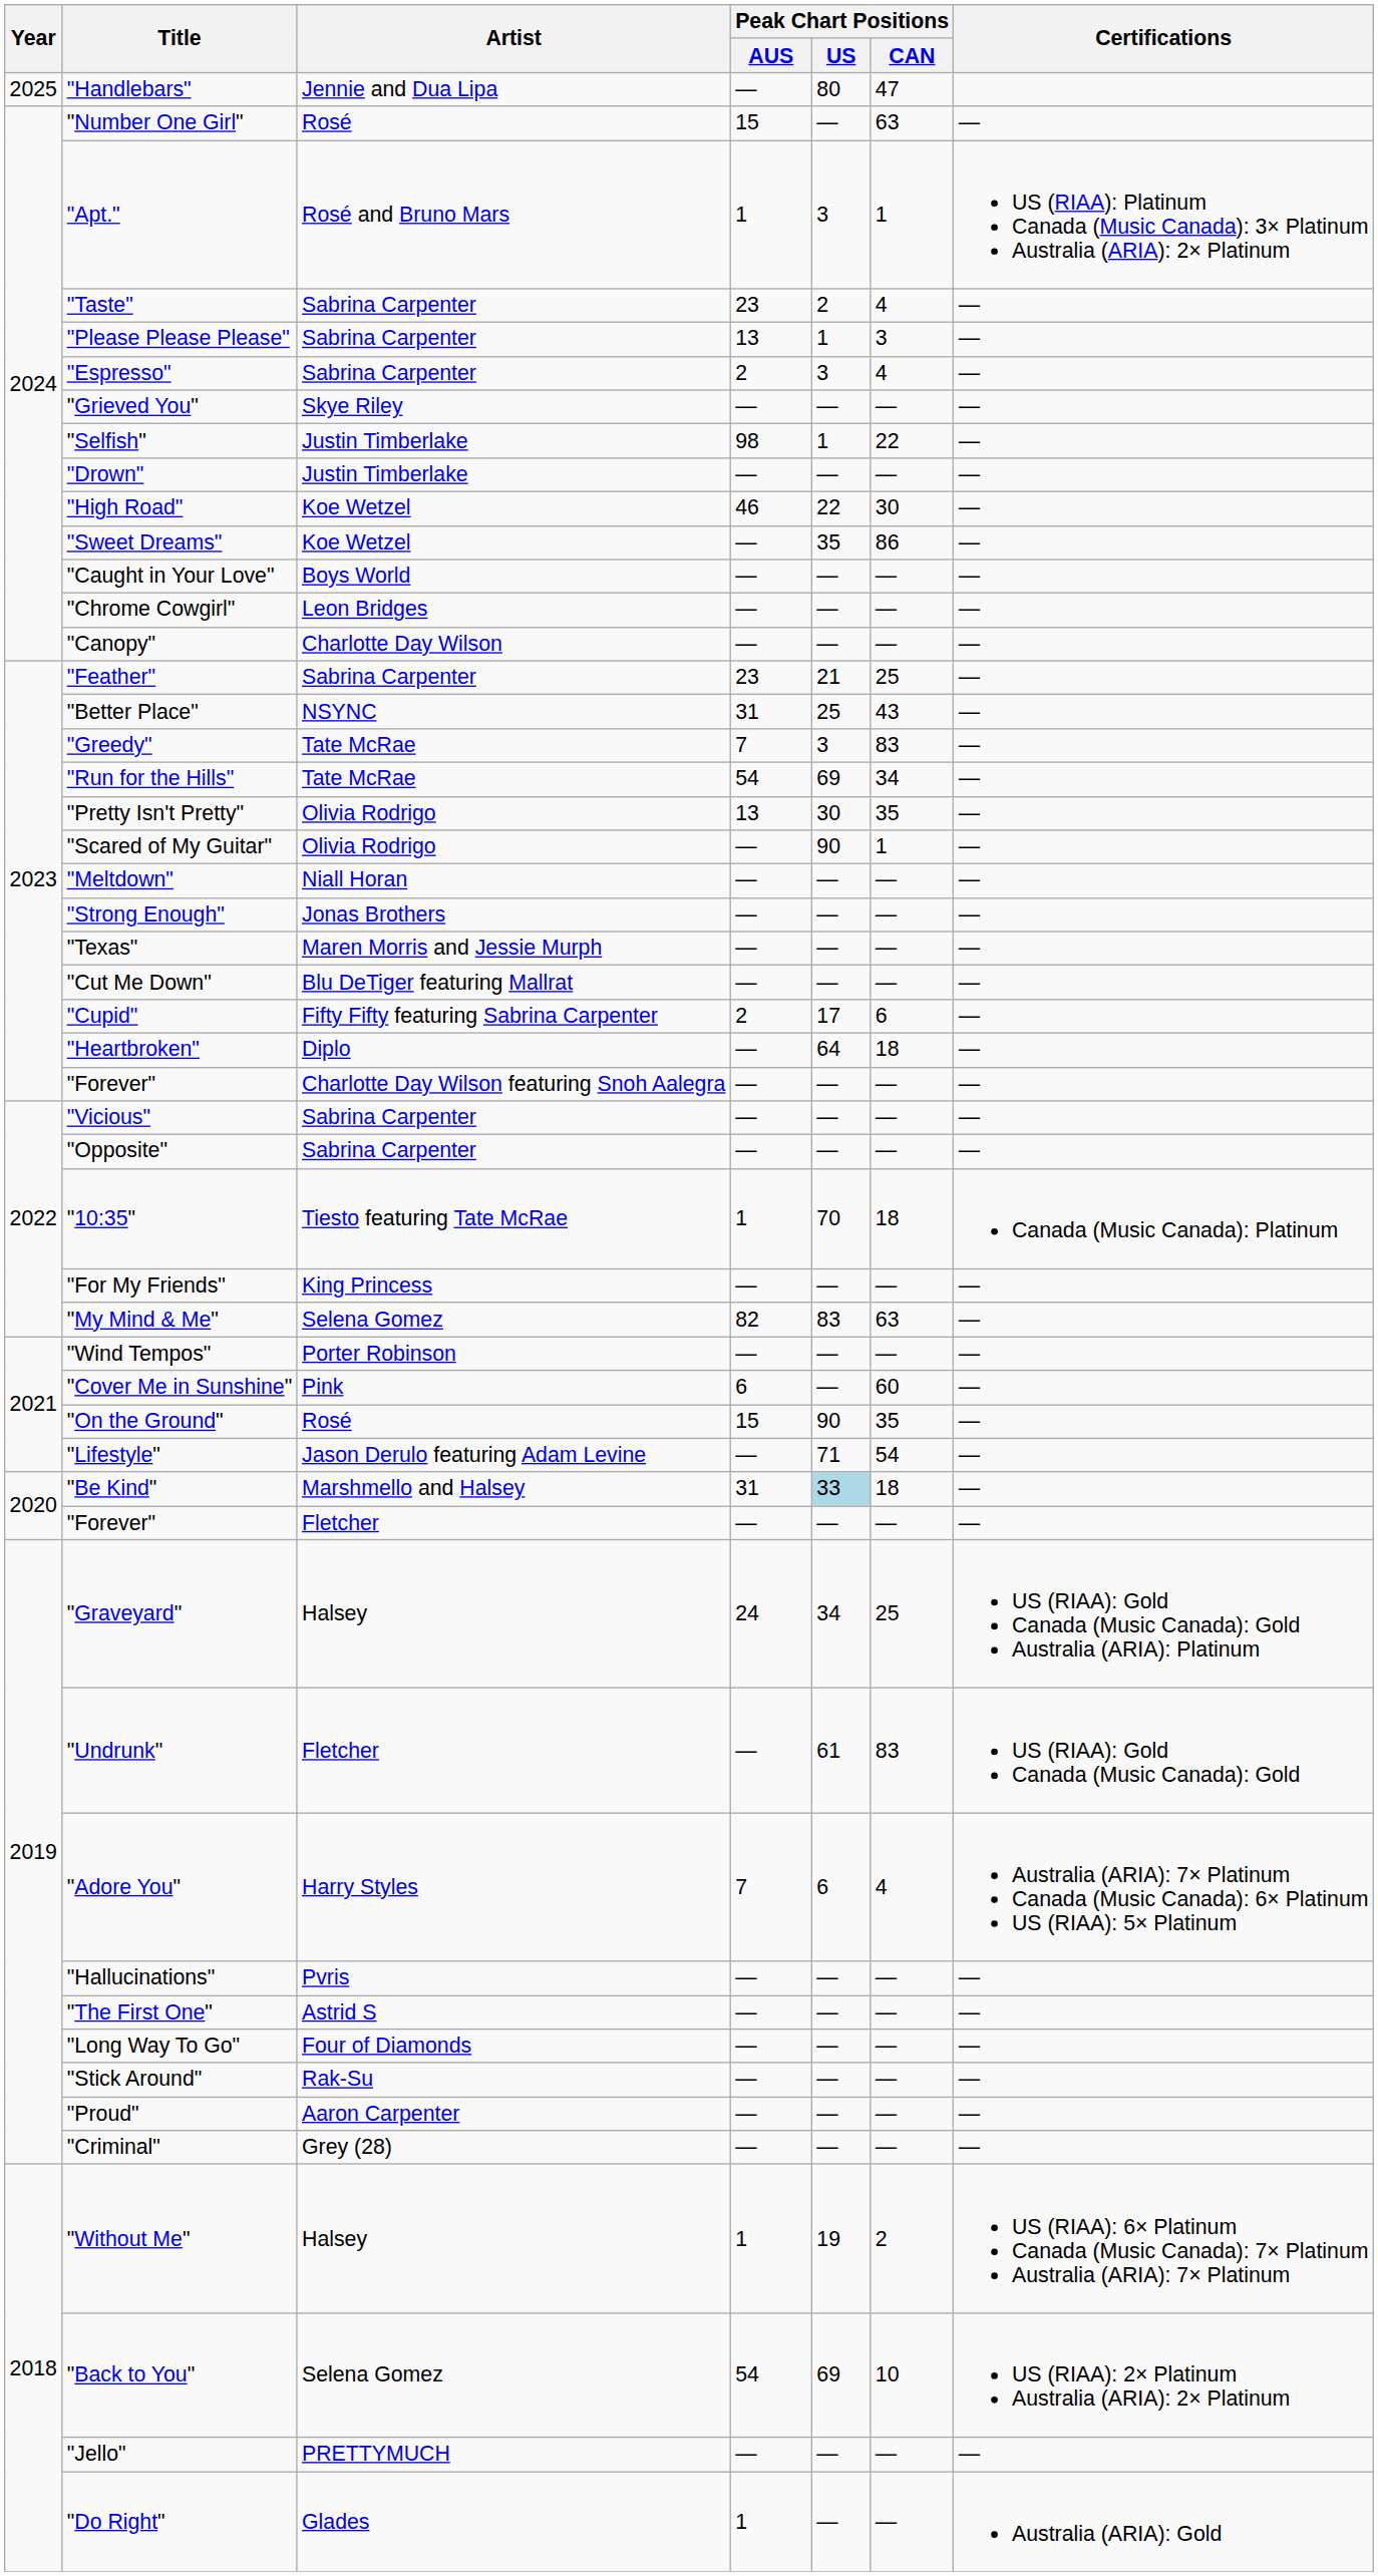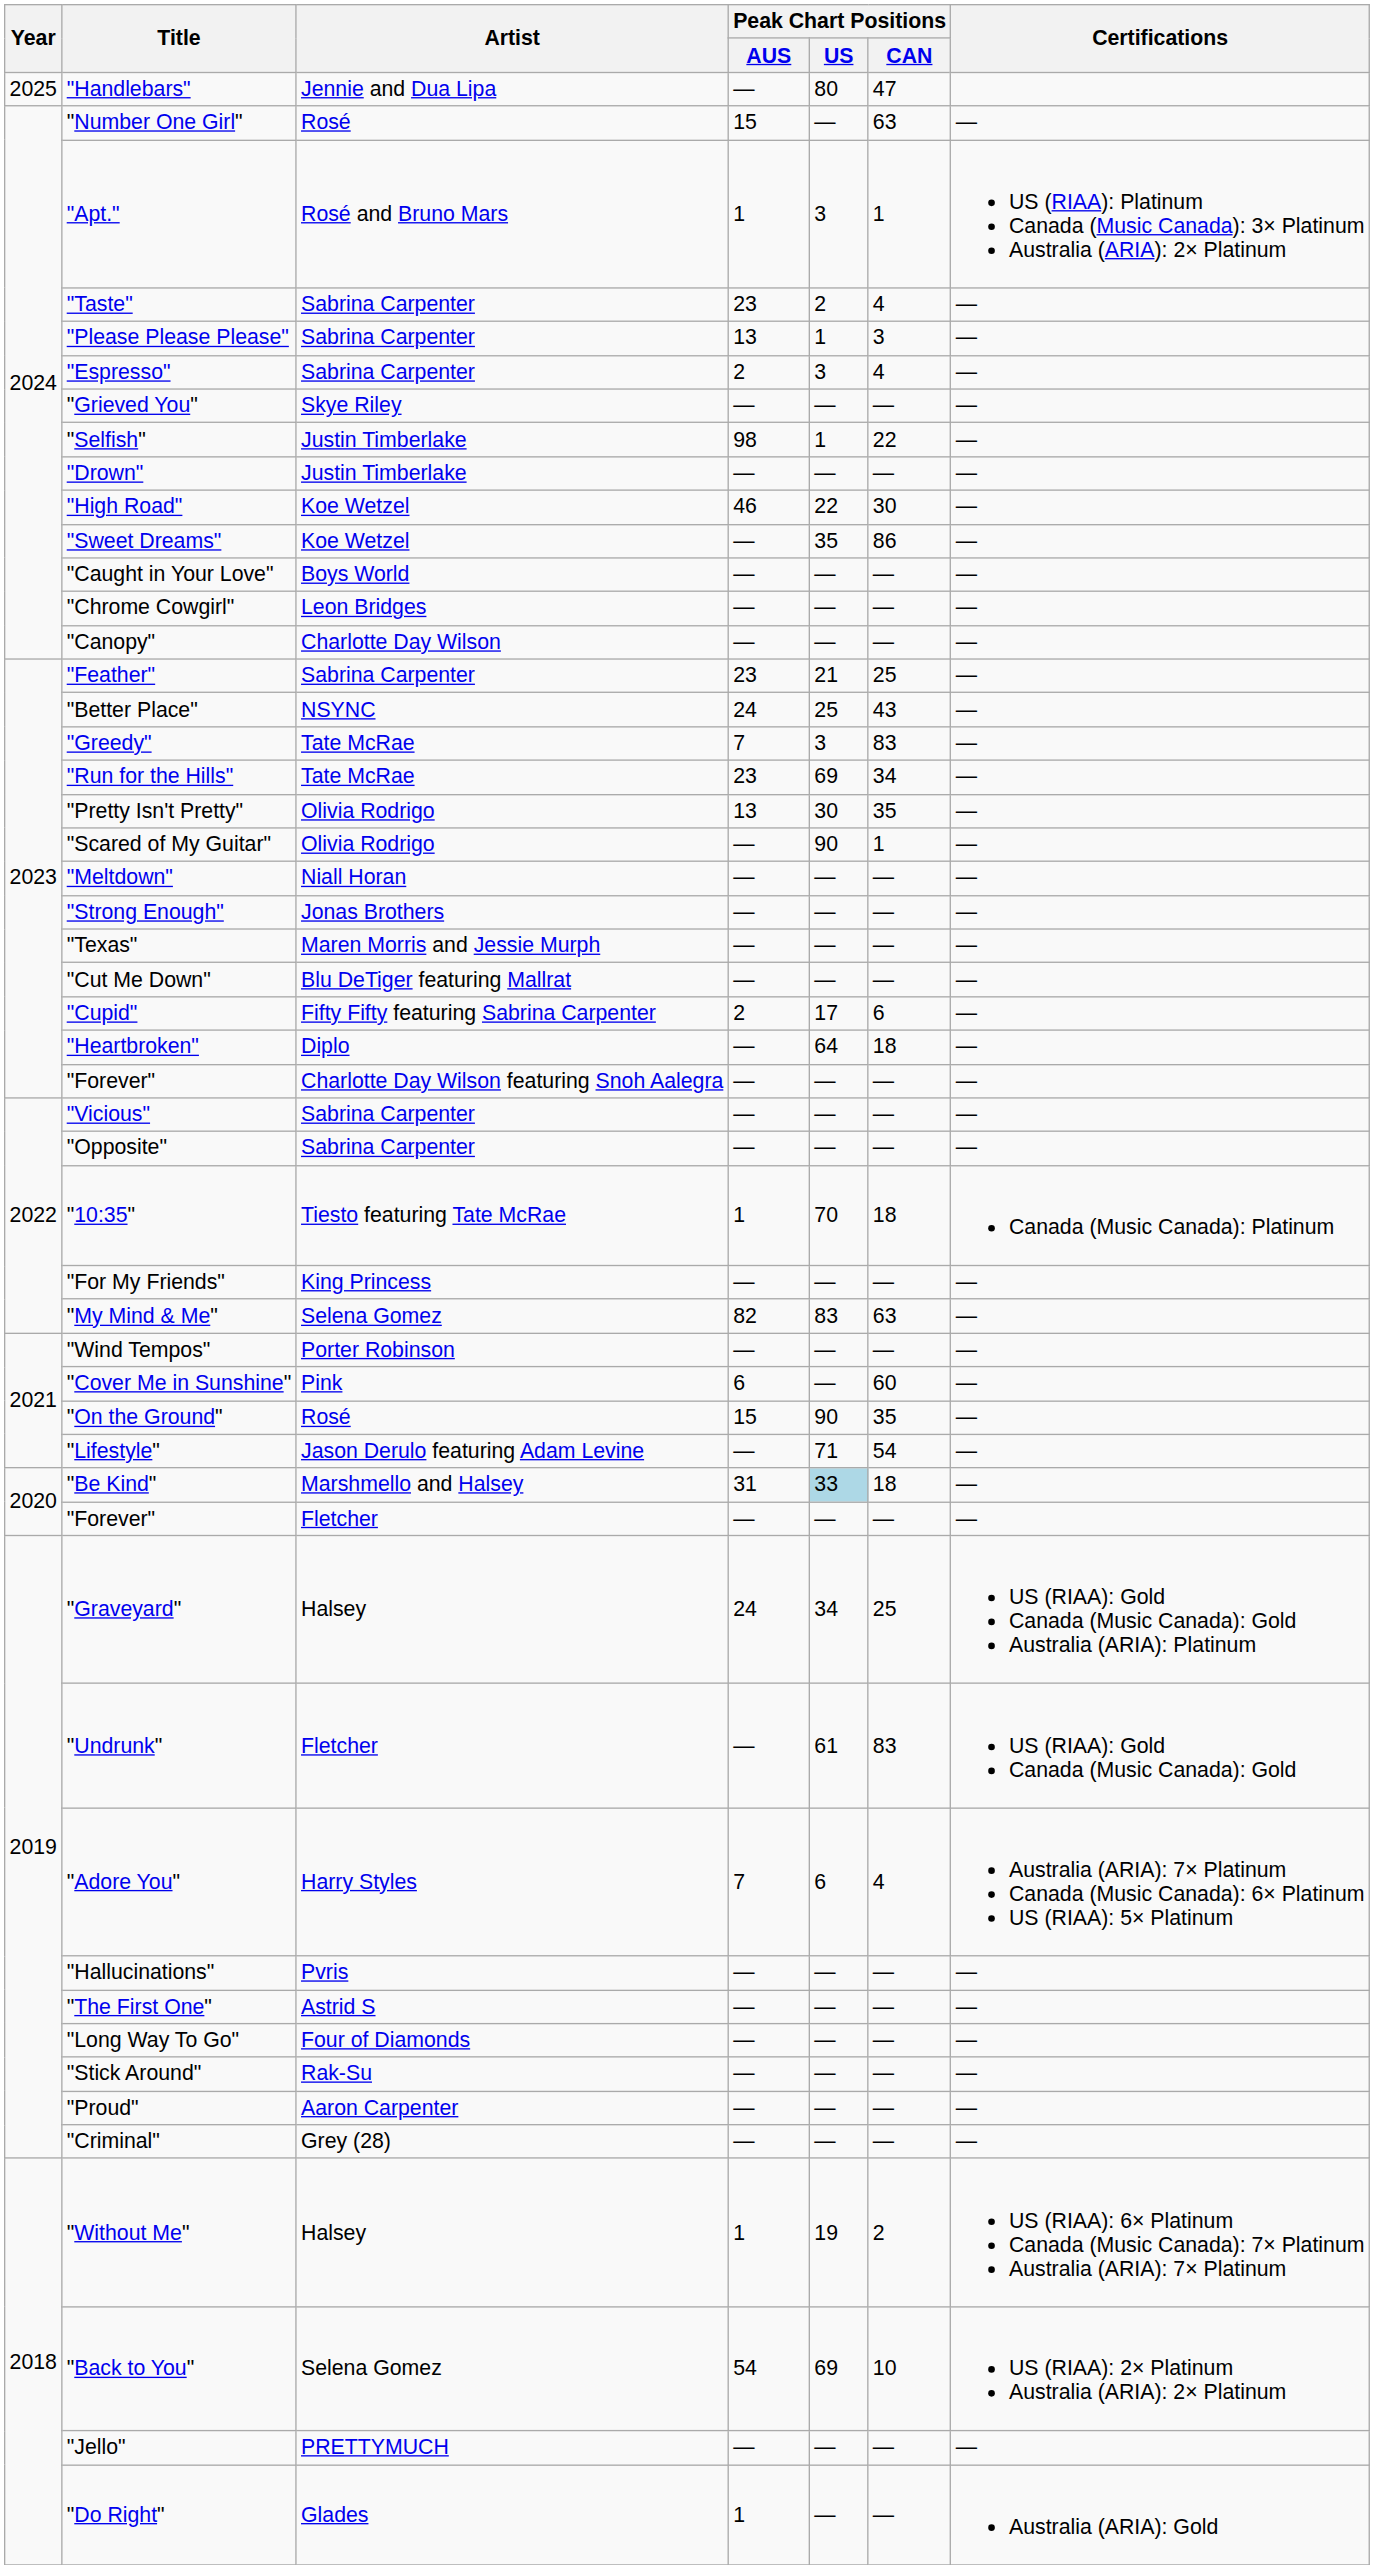 <table class="wikitable">
 <tr>
 <th rowspan="2">Year</th>
 <th rowspan="2">Title</th>
 <th rowspan="2">Artist</th>
 <th colspan="3">Peak Chart Positions</th>
 <th rowspan="2">Certifications</th>
 </tr>
 <tr>
 <th><a href='#'>AUS</a></th>
 <th><a href='#'>US</a></th>
 <th><a href='#'>CAN</a></th>
 </tr>
 <tr>
 <td>2025</td>
 <td><a href='#'>"Handlebars"</a></td>
 <td><a href='#'>Jennie</a> and <a href='#'>Dua Lipa</a></td>
 <td>—</td>
 <td>80</td>
 <td>47</td>
 <td></td>
 </tr>
 <tr>
 <td rowspan="13">2024</td>
 <td>"<a href='#'>Number One Girl</a>"</td>
 <td><a href='#'>Rosé</a></td>
 <td>15</td>
 <td>—</td>
 <td>63</td>
 <td>—</td>
 </tr>
 <tr>
 <td><a href='#'>"Apt."</a></td>
 <td><a href='#'>Rosé</a> and <a href='#'>Bruno Mars</a></td>
 <td>1</td>
 <td>3</td>
 <td>1</td>
 <td><br><ul><li>US (<a href='#'>RIAA</a>): Platinum</li><li>Canada (<a href='#'>Music Canada</a>): 3× Platinum</li><li>Australia (<a href='#'>ARIA</a>): 2× Platinum</li></ul></td>
 </tr>
 <tr>
 <td><a href='#'>"Taste"</a></td>
 <td><a href='#'>Sabrina Carpenter</a></td>
 <td>23</td>
 <td>2</td>
 <td>4</td>
 <td>—</td>
 </tr>
 <tr>
 <td><a href='#'>"Please Please Please"</a></td>
 <td><a href='#'>Sabrina Carpenter</a></td>
 <td>13</td>
 <td>1</td>
 <td>3</td>
 <td>—</td>
 </tr>
 <tr>
 <td><a href='#'>"Espresso"</a></td>
 <td><a href='#'>Sabrina Carpenter</a></td>
 <td>2</td>
 <td>3</td>
 <td>4</td>
 <td>—</td>
 </tr>
 <tr>
 <td>"<a href='#'>Grieved You</a>"</td>
 <td><a href='#'>Skye Riley</a></td>
 <td>—</td>
 <td>—</td>
 <td>—</td>
 <td>—</td>
 </tr>
 <tr>
 <td>"<a href='#'>Selfish</a>"</td>
 <td><a href='#'>Justin Timberlake</a></td>
 <td>98</td>
 <td>1</td>
 <td>22</td>
 <td>—</td>
 </tr>
 <tr>
 <td><a href='#'>"Drown"</a></td>
 <td><a href='#'>Justin Timberlake</a></td>
 <td>—</td>
 <td>—</td>
 <td>—</td>
 <td>—</td>
 </tr>
 <tr>
 <td><a href='#'>"High Road"</a></td>
 <td><a href='#'>Koe Wetzel</a></td>
 <td>46</td>
 <td>22</td>
 <td>30</td>
 <td>—</td>
 </tr>
 <tr>
 <td><a href='#'>"Sweet Dreams"</a></td>
 <td><a href='#'>Koe Wetzel</a></td>
 <td>—</td>
 <td>35</td>
 <td>86</td>
 <td>—</td>
 </tr>
 <tr>
 <td>"Caught in Your Love"</td>
 <td><a href='#'>Boys World</a></td>
 <td>—</td>
 <td>—</td>
 <td>—</td>
 <td>—</td>
 </tr>
 <tr>
 <td>"Chrome Cowgirl"</td>
 <td><a href='#'>Leon Bridges</a></td>
 <td>—</td>
 <td>—</td>
 <td>—</td>
 <td>—</td>
 </tr>
 <tr>
 <td>"Canopy"</td>
 <td><a href='#'>Charlotte Day Wilson</a></td>
 <td>—</td>
 <td>—</td>
 <td>—</td>
 <td>—</td>
 </tr>
 <tr>
 <td rowspan="13">2023</td>
 <td><a href='#'>"Feather"</a></td>
 <td><a href='#'>Sabrina Carpenter</a></td>
 <td>23</td>
 <td>21</td>
 <td>25</td>
 <td>—</td>
 </tr>
 <tr>
 <td>"Better Place"</td>
 <td><a href='#'>NSYNC</a></td>
-<td>31</td>
+<td>24</td>
 <td>25</td>
 <td>43</td>
 <td>—</td>
 </tr>
 <tr>
 <td><a href='#'>"Greedy"</a></td>
 <td><a href='#'>Tate McRae</a></td>
 <td>7</td>
 <td>3</td>
 <td>83</td>
 <td>—</td>
 </tr>
 <tr>
 <td><a href='#'>"Run for the Hills"</a></td>
 <td><a href='#'>Tate McRae</a></td>
-<td>54</td>
+<td>23</td>
 <td>69</td>
 <td>34</td>
 <td>—</td>
 </tr>
 <tr>
 <td>"Pretty Isn't Pretty"</td>
 <td><a href='#'>Olivia Rodrigo</a></td>
 <td>13</td>
 <td>30</td>
 <td>35</td>
 <td>—</td>
 </tr>
 <tr>
 <td>"Scared of My Guitar"</td>
 <td><a href='#'>Olivia Rodrigo</a></td>
 <td>—</td>
 <td>90</td>
 <td>1</td>
 <td>—</td>
 </tr>
 <tr>
 <td><a href='#'>"Meltdown"</a></td>
 <td><a href='#'>Niall Horan</a></td>
 <td>—</td>
 <td>—</td>
 <td>—</td>
 <td>—</td>
 </tr>
 <tr>
 <td><a href='#'>"Strong Enough"</a></td>
 <td><a href='#'>Jonas Brothers</a></td>
 <td>—</td>
 <td>—</td>
 <td>—</td>
 <td>—</td>
 </tr>
 <tr>
 <td>"Texas"</td>
 <td><a href='#'>Maren Morris</a> and <a href='#'>Jessie Murph</a></td>
 <td>—</td>
 <td>—</td>
 <td>—</td>
 <td>—</td>
 </tr>
 <tr>
 <td>"Cut Me Down"</td>
 <td><a href='#'>Blu DeTiger</a> featuring <a href='#'>Mallrat</a></td>
 <td>—</td>
 <td>—</td>
 <td>—</td>
 <td>—</td>
 </tr>
 <tr>
 <td><a href='#'>"Cupid"</a></td>
 <td><a href='#'>Fifty Fifty</a> featuring <a href='#'>Sabrina Carpenter</a></td>
 <td>2</td>
 <td>17</td>
 <td>6</td>
 <td>—</td>
 </tr>
 <tr>
 <td><a href='#'>"Heartbroken"</a></td>
 <td><a href='#'>Diplo</a></td>
 <td>—</td>
 <td>64</td>
 <td>18</td>
 <td>—</td>
 </tr>
 <tr>
 <td>"Forever"</td>
 <td><a href='#'>Charlotte Day Wilson</a> featuring <a href='#'>Snoh Aalegra</a></td>
 <td>—</td>
 <td>—</td>
 <td>—</td>
 <td>—</td>
 </tr>
 <tr>
 <td rowspan="5">2022</td>
 <td><a href='#'>"Vicious"</a></td>
 <td><a href='#'>Sabrina Carpenter</a></td>
 <td>—</td>
 <td>—</td>
 <td>—</td>
 <td>—</td>
 </tr>
 <tr>
 <td>"Opposite"</td>
 <td><a href='#'>Sabrina Carpenter</a></td>
 <td>—</td>
 <td>—</td>
 <td>—</td>
 <td>—</td>
 </tr>
 <tr>
 <td>"<a href='#'>10:35</a>"</td>
 <td><a href='#'>Tiesto</a> featuring <a href='#'>Tate McRae</a></td>
 <td>1</td>
 <td>70</td>
 <td>18</td>
 <td><br><ul><li>Canada (Music Canada): Platinum</li></ul></td>
 </tr>
 <tr>
 <td>"For My Friends"</td>
 <td><a href='#'>King Princess</a></td>
 <td>—</td>
 <td>—</td>
 <td>—</td>
 <td>—</td>
 </tr>
 <tr>
 <td>"<a href='#'>My Mind & Me</a>"</td>
 <td><a href='#'>Selena Gomez</a></td>
 <td>82</td>
 <td>83</td>
 <td>63</td>
 <td>—</td>
 </tr>
 <tr>
 <td rowspan="4">2021</td>
 <td>"Wind Tempos"</td>
 <td><a href='#'>Porter Robinson</a></td>
 <td>—</td>
 <td>—</td>
 <td>—</td>
 <td>—</td>
 </tr>
 <tr>
 <td>"<a href='#'>Cover Me in Sunshine</a>"</td>
 <td><a href='#'>Pink</a></td>
 <td>6</td>
 <td>—</td>
 <td>60</td>
 <td>—</td>
 </tr>
 <tr>
 <td>"<a href='#'>On the Ground</a>"</td>
 <td><a href='#'>Rosé</a></td>
 <td>15</td>
 <td>90</td>
 <td>35</td>
 <td>—</td>
 </tr>
 <tr>
 <td>"<a href='#'>Lifestyle</a>"</td>
 <td><a href='#'>Jason Derulo</a> featuring <a href='#'>Adam Levine</a></td>
 <td>—</td>
 <td>71</td>
 <td>54</td>
 <td>—</td>
 </tr>
 <tr>
 <td rowspan="2">2020</td>
 <td>"<a href='#'>Be Kind</a>"</td>
 <td><a href='#'>Marshmello</a> and <a href='#'>Halsey</a></td>
 <td>31</td>
 <td style="background: lightblue;">33</td>
 <td>18</td>
 <td>—</td>
 </tr>
 <tr>
 <td>"Forever"</td>
 <td><a href='#'>Fletcher</a></td>
 <td>—</td>
 <td>—</td>
 <td>—</td>
 <td>—</td>
 </tr>
 <tr>
 <td rowspan="9">2019</td>
 <td>"<a href='#'>Graveyard</a>"</td>
 <td>Halsey</td>
 <td>24</td>
 <td>34</td>
 <td>25</td>
 <td><br><ul><li>US (RIAA): Gold</li><li>Canada (Music Canada): Gold</li><li>Australia (ARIA): Platinum</li></ul></td>
 </tr>
 <tr>
 <td>"<a href='#'>Undrunk</a>"</td>
 <td><a href='#'>Fletcher</a></td>
 <td>—</td>
 <td>61</td>
 <td>83</td>
 <td><br><ul><li>US (RIAA): Gold</li><li>Canada (Music Canada): Gold</li></ul></td>
 </tr>
 <tr>
 <td>"<a href='#'>Adore You</a>"</td>
 <td><a href='#'>Harry Styles</a></td>
 <td>7</td>
 <td>6</td>
 <td>4</td>
 <td><br><ul><li>Australia (ARIA): 7× Platinum</li><li>Canada (Music Canada): 6× Platinum</li><li>US (RIAA): 5× Platinum</li></ul></td>
 </tr>
 <tr>
 <td>"Hallucinations"</td>
 <td><a href='#'>Pvris</a></td>
 <td>—</td>
 <td>—</td>
 <td>—</td>
 <td>—</td>
 </tr>
 <tr>
 <td>"<a href='#'>The First One</a>"</td>
 <td><a href='#'>Astrid S</a></td>
 <td>—</td>
 <td>—</td>
 <td>—</td>
 <td>—</td>
 </tr>
 <tr>
 <td>"Long Way To Go"</td>
 <td><a href='#'>Four of Diamonds</a></td>
 <td>—</td>
 <td>—</td>
 <td>—</td>
 <td>—</td>
 </tr>
 <tr>
 <td>"Stick Around"</td>
 <td><a href='#'>Rak-Su</a></td>
 <td>—</td>
 <td>—</td>
 <td>—</td>
 <td>—</td>
 </tr>
 <tr>
 <td>"Proud"</td>
 <td><a href='#'>Aaron Carpenter</a></td>
 <td>—</td>
 <td>—</td>
 <td>—</td>
 <td>—</td>
 </tr>
 <tr>
 <td>"Criminal"</td>
 <td>Grey (28)</td>
 <td>—</td>
 <td>—</td>
 <td>—</td>
 <td>—</td>
 </tr>
 <tr>
 <td rowspan="4">2018</td>
 <td>"<a href='#'>Without Me</a>"</td>
 <td>Halsey</td>
 <td>1</td>
 <td>19</td>
 <td>2</td>
 <td><br><ul><li>US (RIAA): 6× Platinum</li><li>Canada (Music Canada): 7× Platinum</li><li>Australia (ARIA): 7× Platinum</li></ul></td>
 </tr>
 <tr>
 <td>"<a href='#'>Back to You</a>"</td>
 <td>Selena Gomez</td>
 <td>54</td>
 <td>69</td>
 <td>10</td>
 <td><br><ul><li>US (RIAA): 2× Platinum</li><li>Australia (ARIA): 2× Platinum</li></ul></td>
 </tr>
 <tr>
 <td>"Jello"</td>
 <td><a href='#'>PRETTYMUCH</a></td>
 <td>—</td>
 <td>—</td>
 <td>—</td>
 <td>—</td>
 </tr>
 <tr>
 <td>"<a href='#'>Do Right</a>"</td>
 <td><a href='#'>Glades</a></td>
 <td>1</td>
 <td>—</td>
 <td>—</td>
 <td><br><ul><li>Australia (ARIA): Gold</li></ul></td>
 </tr>
 </table>
